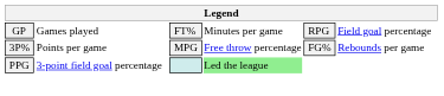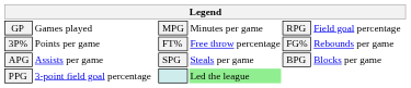 <table class="toccolours" style="font-size: 90%; white-space: nowrap;">
 <tr>
 <th colspan="6" style="background-color: #F2F2F2; border: 1px solid #AAAAAA;">Legend</th>
 </tr>
 <tr>
 <td style="background-color: #F2F2F2; border: 1px solid black;">  GP</td>
 <td>Games played</td>
-<td style="background-color: #F2F2F2; border: 1px solid black"> FT% </td>
+<td style="background-color: #F2F2F2; border: 1px solid black"> MPG </td>
 <td>Minutes per game</td>
 <td style="background-color: #F2F2F2; border: 1px solid black;"> RPG </td>
 <td style="padding-right: 8px"><a href='#'>Field goal</a> percentage</td>
 </tr>
 <tr>
 <td style="background-color: #F2F2F2; border: 1px solid black"> 3P% </td>
 <td>Points per game</td>
-<td style="background-color: #F2F2F2; border: 1px solid black"> MPG </td>
+<td style="background-color: #F2F2F2; border: 1px solid black"> FT% </td>
 <td><a href='#'>Free throw</a> percentage</td>
 <td style="background-color: #F2F2F2; border: 1px solid black;"> FG% </td>
 <td><a href='#'>Rebounds</a> per game</td>
+</tr>
+<tr>
+<td style="background-color: #F2F2F2; border: 1px solid black"> APG </td>
+<td><a href='#'>Assists</a> per game</td>
+<td style="background-color: #F2F2F2; border: 1px solid black"> SPG </td>
+<td><a href='#'>Steals</a> per game</td>
+<td style="background-color: #F2F2F2; border: 1px solid black;"> BPG </td>
+<td><a href='#'>Blocks</a> per game</td>
 </tr>
 <tr>
 <td style="background-color: #F2F2F2; border: 1px solid black"> PPG </td>
 <td style="padding-right: 8px"><a href='#'>3-point field goal</a> percentage</td>
 <td style="background-color: #CFECEC; border: 1px solid black"> <strong> </strong> </td>
 <td style="background: lightgreen;">Led the league</td>
 </tr>
 </table>
